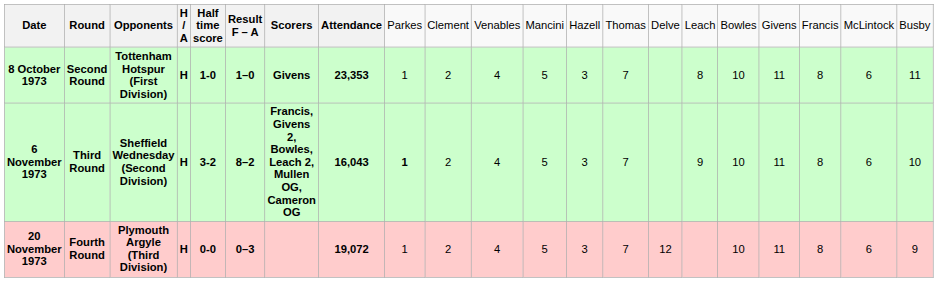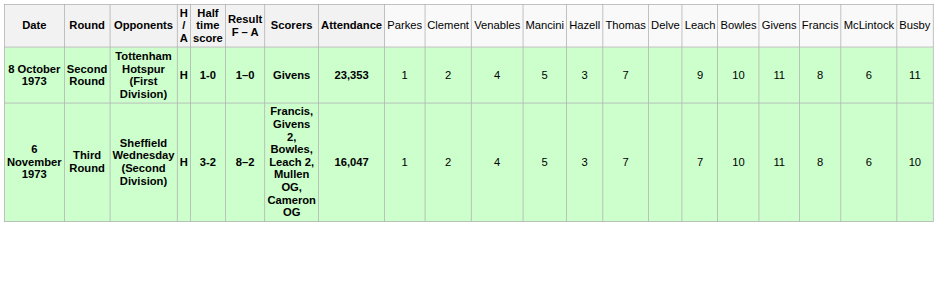 <table class="wikitable" style="text-align:center">
 <tr>
 <th><strong>Date</strong></th>
 <th><strong>Round</strong></th>
 <th><strong>Opponents</strong></th>
 <th><strong>H / A</strong></th>
 <th><strong>Half time score</strong></th>
 <th><strong>Result</strong><br><strong>F – A</strong></th>
 <th><strong>Scorers</strong></th>
 <th><strong>Attendance</strong></th>
 <td>Parkes</td>
 <td>Clement</td>
 <td>Venables</td>
 <td>Mancini</td>
 <td>Hazell</td>
 <td>Thomas</td>
 <td>Delve</td>
 <td>Leach</td>
 <td>Bowles</td>
 <td>Givens</td>
 <td>Francis</td>
 <td>McLintock</td>
 <td>Busby</td>
 </tr>
 <tr bgcolor="#ccffcc">
 <td><strong>8 October 1973</strong></td>
 <td><strong>Second Round</strong></td>
 <td><strong>Tottenham Hotspur (First Division)</strong></td>
 <td><strong>H</strong></td>
 <td><strong>1-0</strong></td>
 <td><strong>1–0</strong></td>
 <td><strong>Givens</strong></td>
 <td><strong>23,353</strong></td>
 <td>1</td>
 <td>2</td>
 <td>4</td>
 <td>5</td>
 <td>3</td>
 <td>7</td>
 <td></td>
-<td>8</td>
+<td>9</td>
 <td>10</td>
 <td>11</td>
 <td>8</td>
 <td>6</td>
 <td>11</td>
 </tr>
 <tr bgcolor="#ccffcc">
 <td><strong>6 November 1973</strong></td>
 <td><strong>Third Round</strong></td>
 <td><strong>Sheffield Wednesday (Second Division)</strong></td>
 <td><strong>H</strong></td>
 <td><strong>3-2</strong></td>
 <td><strong>8–2</strong></td>
 <td><strong>Francis, Givens 2, Bowles, Leach 2, Mullen OG,  Cameron OG</strong></td>
-<td><strong>16,043</strong></td>
-<td><strong>1</strong></td>
+<td><strong>16,047</strong></td>
+<td>1</td>
 <td>2</td>
 <td>4</td>
 <td>5</td>
 <td>3</td>
 <td>7</td>
 <td></td>
-<td>9</td>
+<td>7</td>
 <td>10</td>
 <td>11</td>
 <td>8</td>
 <td>6</td>
 <td>10</td>
 </tr>
-<tr bgcolor="#ffcccc">
-<td><strong>20 November 1973</strong></td>
-<td><strong>Fourth Round</strong></td>
-<td><strong>Plymouth Argyle (Third Division)</strong></td>
-<td><strong>H</strong></td>
-<td><strong>0-0</strong></td>
-<td><strong>0–3</strong></td>
-<td></td>
-<td><strong>19,072</strong></td>
-<td>1</td>
-<td>2</td>
-<td>4</td>
-<td>5</td>
-<td>3</td>
-<td>7</td>
-<td>12</td>
-<td></td>
-<td>10</td>
-<td>11</td>
-<td>8</td>
-<td>6</td>
-<td>9</td>
-</tr>
 </table>
